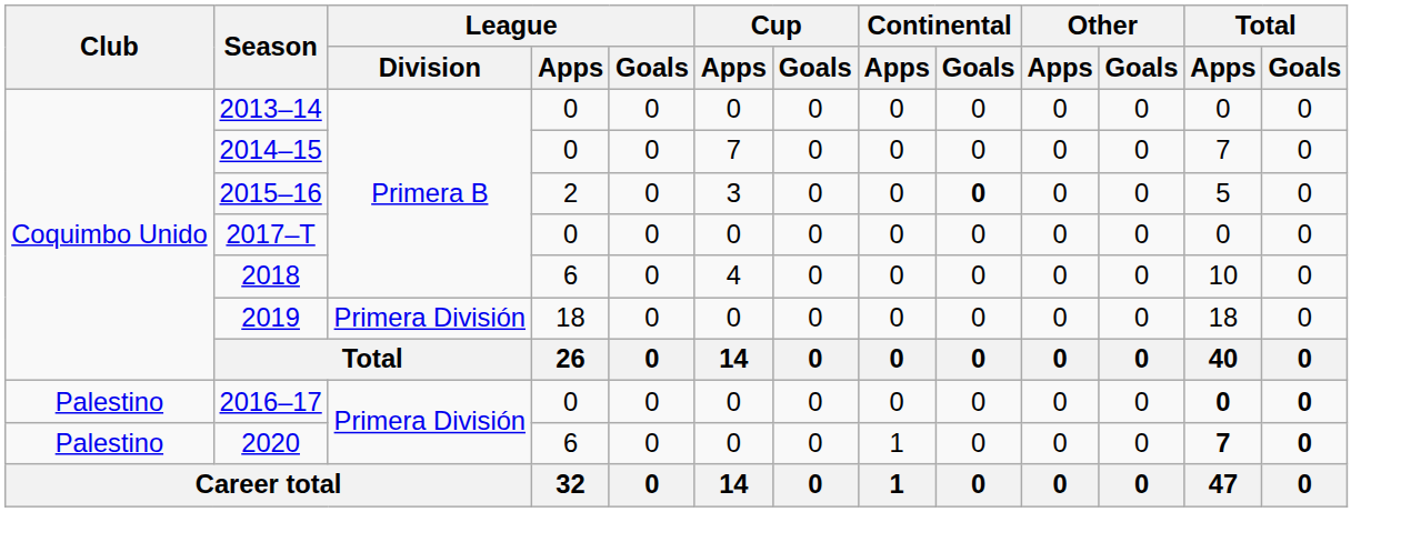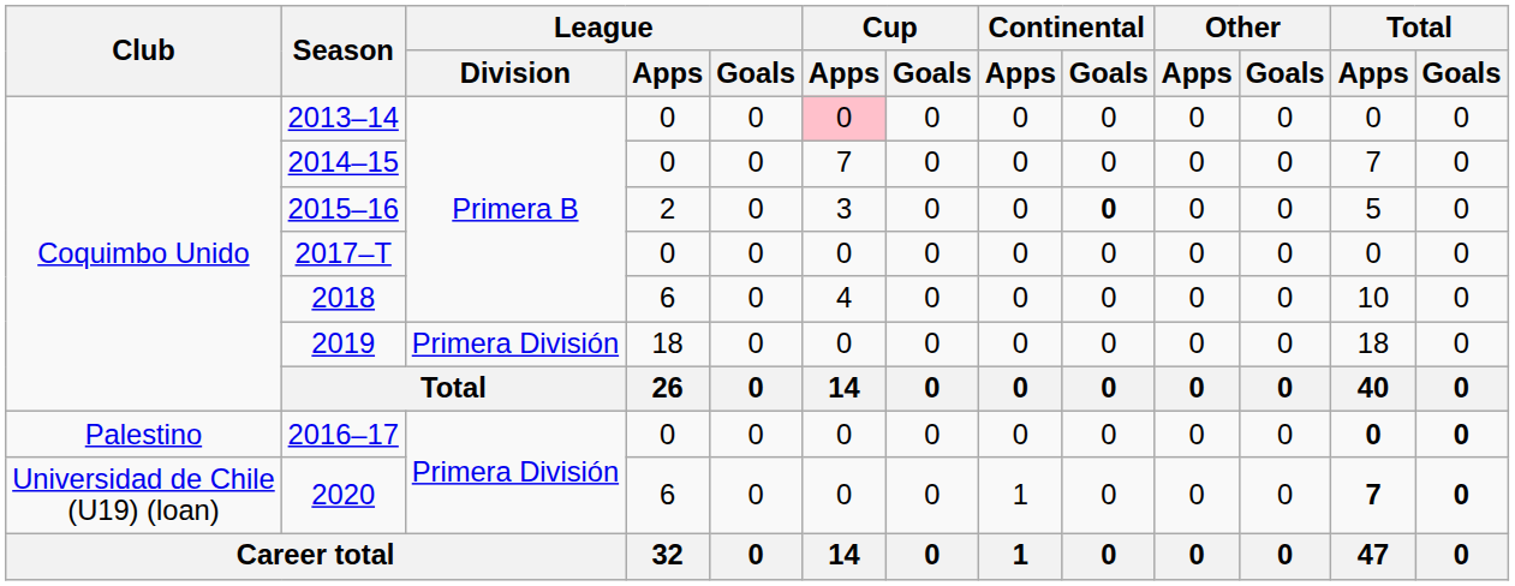 <table class="wikitable" style="text-align: center">
 <tr>
 <th rowspan="2">Club</th>
 <th rowspan="2">Season</th>
 <th colspan="3">League</th>
 <th colspan="2">Cup</th>
 <th colspan="2">Continental</th>
 <th colspan="2">Other</th>
 <th colspan="2">Total</th>
 </tr>
 <tr>
 <th>Division</th>
 <th>Apps</th>
 <th>Goals</th>
 <th>Apps</th>
 <th>Goals</th>
 <th>Apps</th>
 <th>Goals</th>
 <th>Apps</th>
 <th>Goals</th>
 <th>Apps</th>
 <th>Goals</th>
 </tr>
 <tr>
 <td rowspan="7"><a href='#'>Coquimbo Unido</a></td>
 <td><a href='#'>2013–14</a></td>
 <td rowspan="5"><a href='#'>Primera B</a></td>
 <td>0</td>
 <td>0</td>
-<td>0</td>
+<td style="background: pink;">0</td>
 <td>0</td>
 <td>0</td>
 <td>0</td>
 <td>0</td>
 <td>0</td>
 <td>0</td>
 <td>0</td>
 </tr>
 <tr>
 <td><a href='#'>2014–15</a></td>
 <td>0</td>
 <td>0</td>
 <td>7</td>
 <td>0</td>
 <td>0</td>
 <td>0</td>
 <td>0</td>
 <td>0</td>
 <td>7</td>
 <td>0</td>
 </tr>
 <tr>
 <td><a href='#'>2015–16</a></td>
 <td>2</td>
 <td>0</td>
 <td>3</td>
 <td>0</td>
 <td>0</td>
 <td><strong>0</strong></td>
 <td>0</td>
 <td>0</td>
 <td>5</td>
 <td>0</td>
 </tr>
 <tr>
 <td><a href='#'>2017–T</a></td>
 <td>0</td>
 <td>0</td>
 <td>0</td>
 <td>0</td>
 <td>0</td>
 <td>0</td>
 <td>0</td>
 <td>0</td>
 <td>0</td>
 <td>0</td>
 </tr>
 <tr>
 <td><a href='#'>2018</a></td>
 <td>6</td>
 <td>0</td>
 <td>4</td>
 <td>0</td>
 <td>0</td>
 <td>0</td>
 <td>0</td>
 <td>0</td>
 <td>10</td>
 <td>0</td>
 </tr>
 <tr>
 <td><a href='#'>2019</a></td>
 <td rowspan="1"><a href='#'>Primera División</a></td>
 <td>18</td>
 <td>0</td>
 <td>0</td>
 <td>0</td>
 <td>0</td>
 <td>0</td>
 <td>0</td>
 <td>0</td>
 <td>18</td>
 <td>0</td>
 </tr>
 <tr>
 <th colspan="2"><strong>Total</strong></th>
 <th>26</th>
 <th>0</th>
 <th>14</th>
 <th>0</th>
 <th>0</th>
 <th>0</th>
 <th>0</th>
 <th>0</th>
 <th>40</th>
 <th>0</th>
 </tr>
 <tr>
 <td><a href='#'>Palestino</a></td>
 <td><a href='#'>2016–17</a></td>
 <td rowspan="2"><a href='#'>Primera División</a></td>
 <td>0</td>
 <td>0</td>
 <td>0</td>
 <td>0</td>
 <td>0</td>
 <td>0</td>
 <td>0</td>
 <td>0</td>
 <td><strong>0</strong></td>
 <td><strong>0</strong></td>
 </tr>
 <tr>
-<td><a href='#'>Palestino</a></td>
+<td><a href='#'>Universidad de Chile</a><br>(U19) (loan)</td>
 <td><a href='#'>2020</a></td>
 <td>6</td>
 <td>0</td>
 <td>0</td>
 <td>0</td>
 <td>1</td>
 <td>0</td>
 <td>0</td>
 <td>0</td>
 <td><strong>7</strong></td>
 <td><strong>0</strong></td>
 </tr>
 <tr>
 <th colspan="3"><strong>Career total</strong></th>
 <th>32</th>
 <th>0</th>
 <th>14</th>
 <th>0</th>
 <th>1</th>
 <th>0</th>
 <th>0</th>
 <th>0</th>
 <th>47</th>
 <th>0</th>
 </tr>
 </table>
